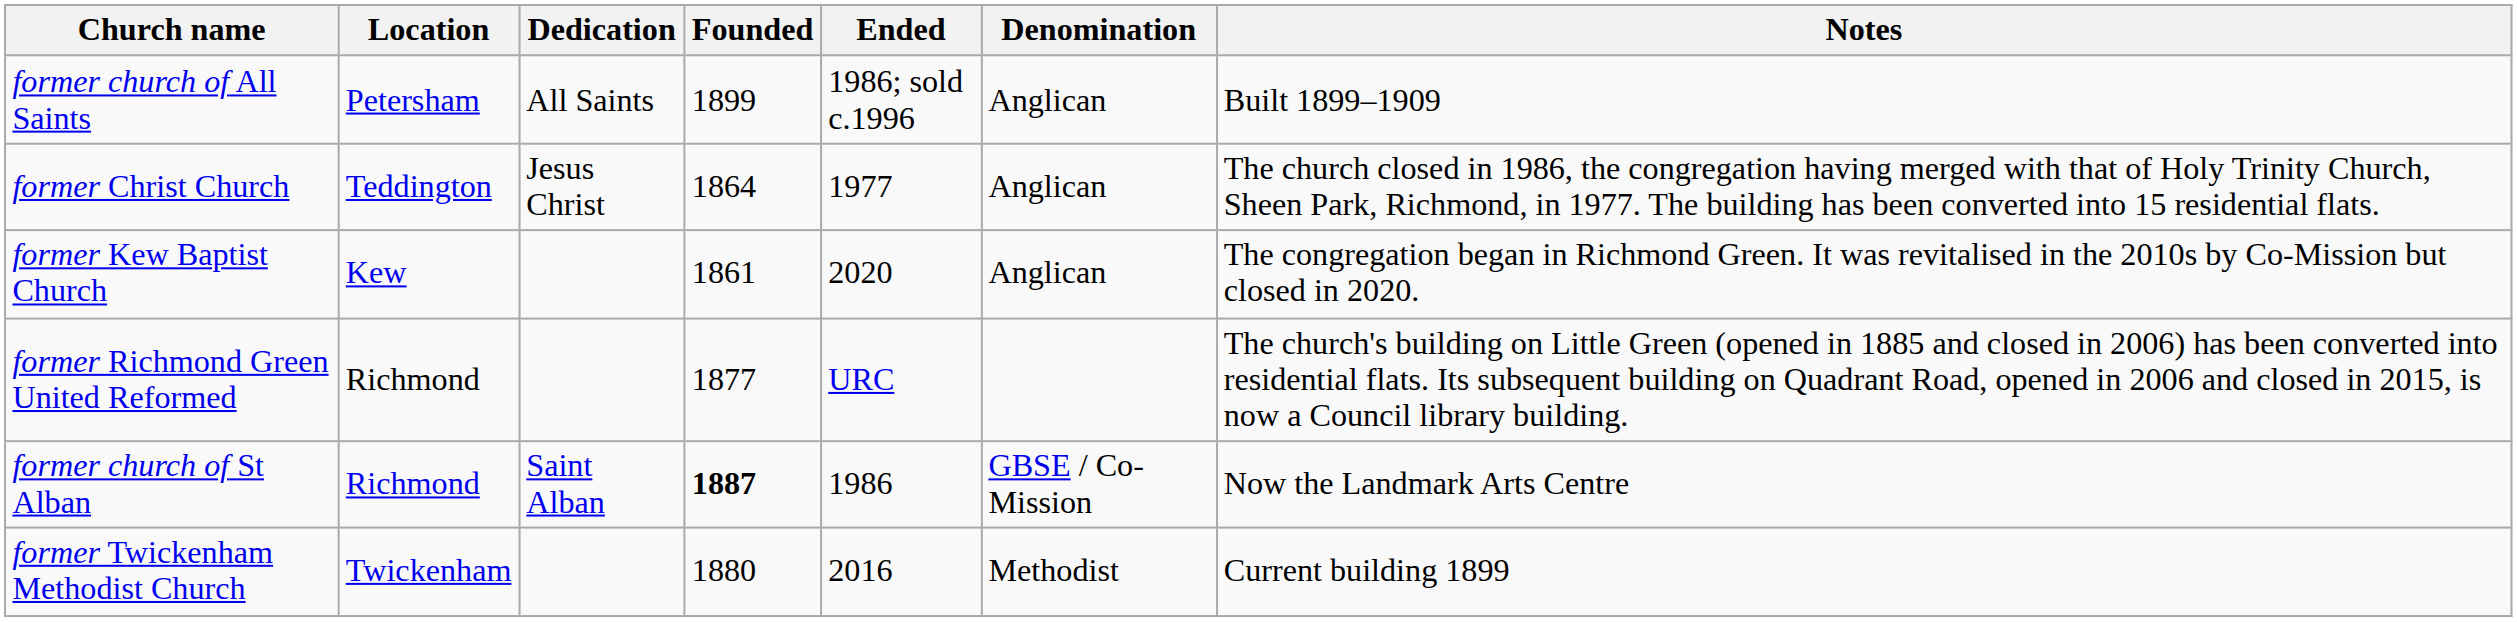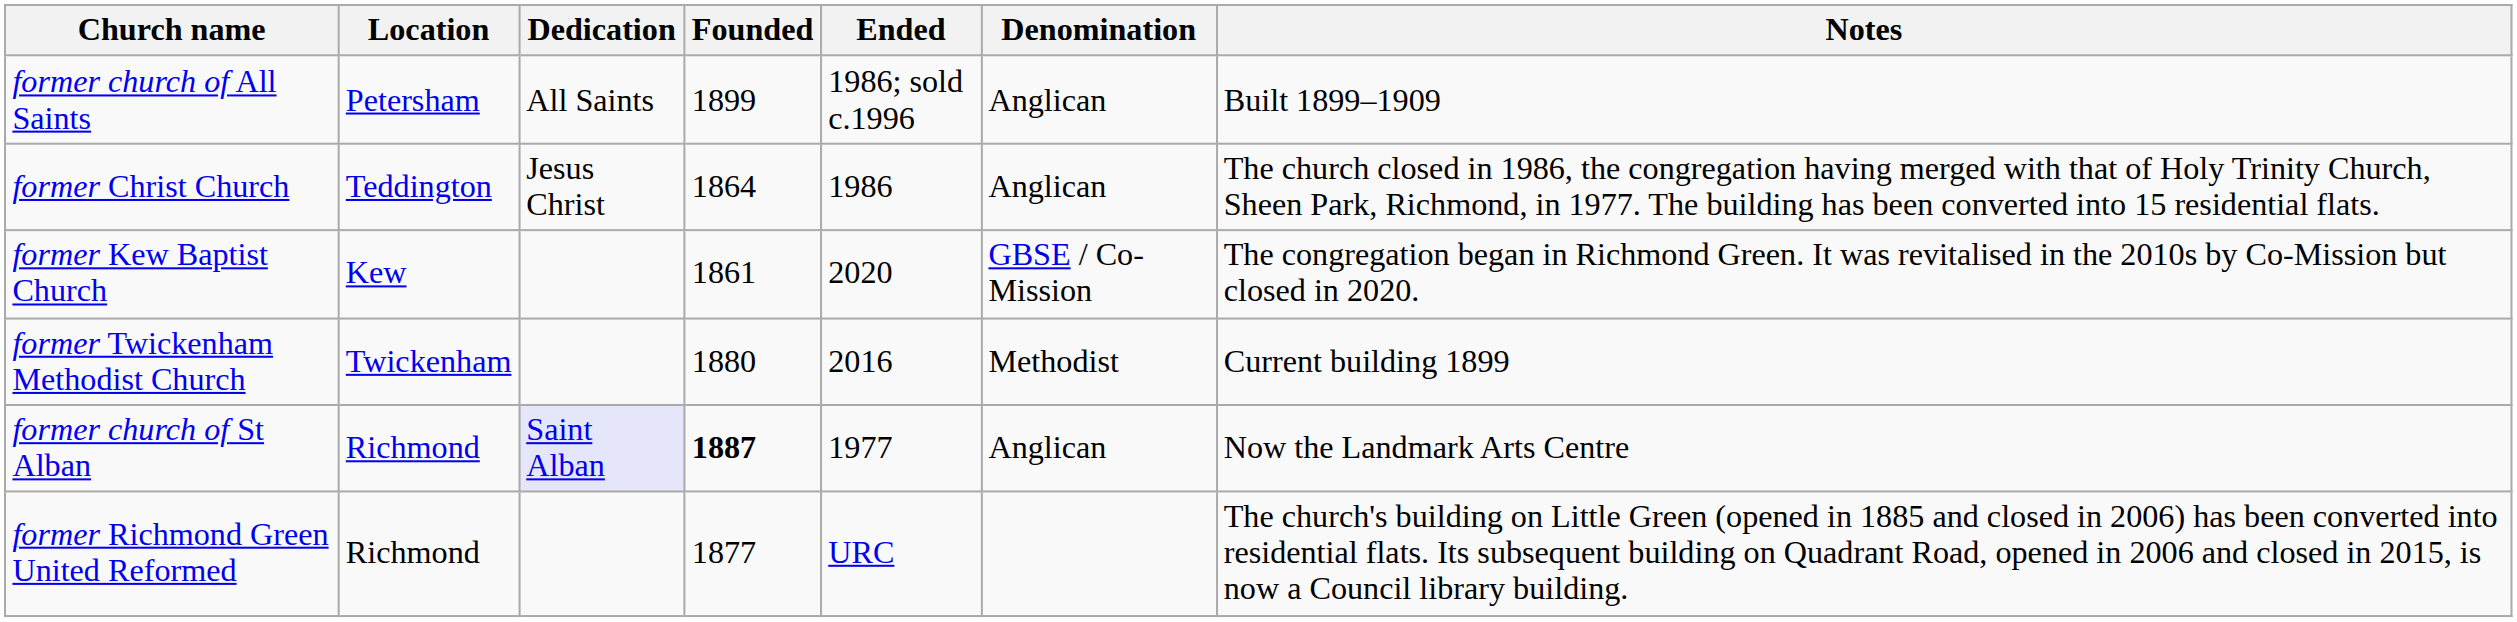 <table class="wikitable sortable">
 <tr>
 <th>Church name</th>
 <th>Location</th>
 <th>Dedication</th>
 <th>Founded</th>
 <th>Ended</th>
 <th>Denomination</th>
 <th>Notes</th>
 </tr>
 <tr>
 <td><a href='#'><em>former church of</em> All Saints</a></td>
 <td><a href='#'>Petersham</a></td>
 <td>All Saints</td>
 <td>1899</td>
 <td>1986; sold c.1996</td>
 <td>Anglican</td>
 <td>Built 1899–1909</td>
 </tr>
 <tr>
 <td><a href='#'><em>former</em> Christ Church</a></td>
 <td><a href='#'>Teddington</a></td>
 <td>Jesus Christ</td>
 <td>1864</td>
-<td>1977</td>
+<td>1986</td>
 <td>Anglican</td>
 <td>The church closed in 1986, the congregation having merged with that of Holy Trinity Church, Sheen Park, Richmond, in 1977. The building has been converted into 15 residential flats.</td>
 </tr>
 <tr>
 <td><a href='#'><em>former</em> Kew Baptist Church</a></td>
 <td><a href='#'>Kew</a></td>
 <td></td>
 <td>1861</td>
 <td>2020</td>
+<td><a href='#'>GBSE</a> / Co-Mission</td>
+<td>The congregation began in Richmond Green. It was revitalised in the 2010s by Co-Mission but closed in 2020.</td>
+</tr>
+<tr>
+<td><a href='#'><em>former</em> Twickenham Methodist Church</a></td>
+<td><a href='#'>Twickenham</a></td>
+<td></td>
+<td>1880</td>
+<td>2016</td>
+<td>Methodist</td>
+<td>Current building 1899</td>
+</tr>
+<tr>
+<td><a href='#'><em>former church of</em> St Alban</a></td>
+<td><a href='#'>Richmond</a></td>
+<td style="background: lavender;"><a href='#'>Saint Alban</a></td>
+<td><strong>1887</strong></td>
+<td>1977</td>
 <td>Anglican</td>
-<td>The congregation began in Richmond Green. It was revitalised in the 2010s by Co-Mission but closed in 2020.</td>
+<td>Now the Landmark Arts Centre </td>
 </tr>
 <tr>
 <td><a href='#'><em>former</em> Richmond Green United Reformed</a></td>
 <td>Richmond</td>
 <td></td>
 <td>1877</td>
 <td><a href='#'>URC</a></td>
 <td></td>
 <td>The church's building on Little Green (opened in 1885 and closed in 2006) has been converted into residential flats. Its subsequent building on Quadrant Road, opened in 2006 and closed in 2015, is now a Council library building.</td>
 </tr>
-<tr>
-<td><a href='#'><em>former church of</em> St Alban</a></td>
-<td><a href='#'>Richmond</a></td>
-<td><a href='#'>Saint Alban</a></td>
-<td><strong>1887</strong></td>
-<td>1986</td>
-<td><a href='#'>GBSE</a> / Co-Mission</td>
-<td>Now the Landmark Arts Centre </td>
-</tr>
-<tr>
-<td><a href='#'><em>former</em> Twickenham Methodist Church</a></td>
-<td><a href='#'>Twickenham</a></td>
-<td></td>
-<td>1880</td>
-<td>2016</td>
-<td>Methodist</td>
-<td>Current building 1899</td>
-</tr>
 </table>
